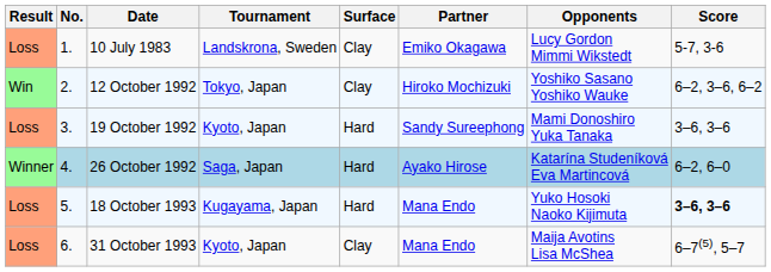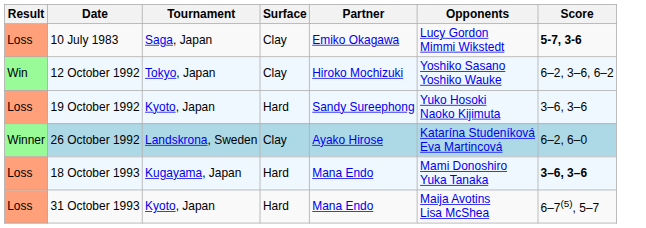 <table class="sortable wikitable" style=font-size:97%>
 <tr>
 <th>Result</th>
-<th>No.</th>
 <th>Date</th>
 <th>Tournament</th>
 <th>Surface</th>
 <th>Partner</th>
 <th>Opponents</th>
 <th>Score</th>
 </tr>
 <tr>
 <td style="background:#ffa07a;">Loss</td>
-<td>1.</td>
 <td>10 July 1983</td>
-<td><a href='#'>Landskrona</a>, Sweden</td>
+<td><a href='#'>Saga</a>, Japan</td>
 <td>Clay</td>
 <td> <a href='#'>Emiko Okagawa</a></td>
 <td> <a href='#'>Lucy Gordon</a> <br>  <a href='#'>Mimmi Wikstedt</a></td>
-<td>5-7, 3-6</td>
+<td><strong>5-7, 3-6</strong></td>
 </tr>
 <tr bgcolor=#f0f8ff>
 <td style="background:#98fb98;">Win</td>
-<td>2.</td>
 <td>12 October 1992</td>
 <td><a href='#'>Tokyo</a>, Japan</td>
 <td>Clay</td>
 <td> <a href='#'>Hiroko Mochizuki</a></td>
 <td> <a href='#'>Yoshiko Sasano</a> <br> <a href='#'>Yoshiko Wauke</a></td>
 <td>6–2, 3–6, 6–2</td>
 </tr>
 <tr bgcolor="#f0f8ff">
 <td style="background:#ffa07a;">Loss</td>
-<td>3.</td>
 <td>19 October 1992</td>
 <td><a href='#'>Kyoto</a>, Japan</td>
 <td>Hard</td>
 <td> <a href='#'>Sandy Sureephong</a></td>
-<td> <a href='#'>Mami Donoshiro</a> <br>  <a href='#'>Yuka Tanaka</a></td>
+<td> <a href='#'>Yuko Hosoki</a><br>  <a href='#'>Naoko Kijimuta</a></td>
 <td>3–6, 3–6</td>
 </tr>
 <tr style="background:lightblue;">
 <td bgcolor="98FB98">Winner</td>
-<td>4.</td>
 <td>26 October 1992</td>
-<td><a href='#'>Saga</a>, Japan</td>
-<td>Hard</td>
+<td><a href='#'>Landskrona</a>, Sweden</td>
+<td>Clay</td>
 <td> <a href='#'>Ayako Hirose</a></td>
 <td> <a href='#'>Katarína Studeníková</a> <br>  <a href='#'>Eva Martincová</a></td>
 <td>6–2, 6–0</td>
 </tr>
 <tr style="background:#f0f8ff;">
 <td style="background:#ffa07a;">Loss</td>
-<td>5.</td>
 <td>18 October 1993</td>
 <td><a href='#'>Kugayama</a>, Japan</td>
 <td>Hard</td>
 <td> <a href='#'>Mana Endo</a></td>
-<td> <a href='#'>Yuko Hosoki</a><br>  <a href='#'>Naoko Kijimuta</a></td>
+<td> <a href='#'>Mami Donoshiro</a> <br>  <a href='#'>Yuka Tanaka</a></td>
 <td><strong>3–6, 3–6</strong></td>
 </tr>
 <tr>
 <td style="background:#ffa07a;">Loss</td>
-<td>6.</td>
 <td>31 October 1993</td>
 <td><a href='#'>Kyoto</a>, Japan</td>
-<td>Clay</td>
+<td>Hard</td>
 <td> <a href='#'>Mana Endo</a></td>
 <td> <a href='#'>Maija Avotins</a> <br>  <a href='#'>Lisa McShea</a></td>
 <td>6–7<sup>(5)</sup>, 5–7</td>
 </tr>
 </table>
